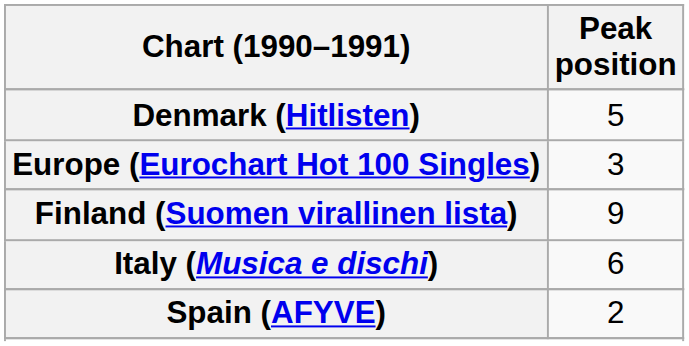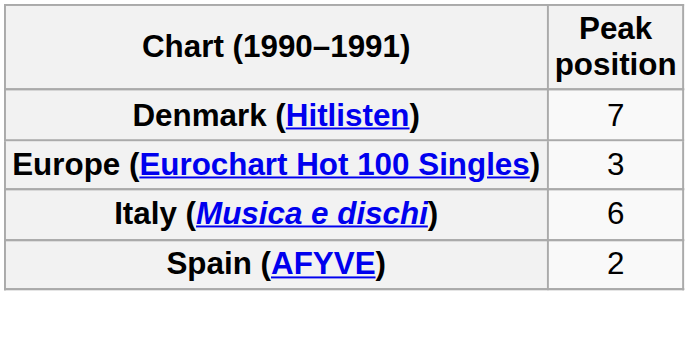 <table class="wikitable sortable plainrowheaders" style="text-align:center">
 <tr>
 <th scope="col">Chart (1990–1991)</th>
 <th scope="col">Peak<br>position</th>
 </tr>
 <tr>
 </tr>
 <tr>
 </tr>
 <tr>
 <th scope="row">Denmark (<a href='#'>Hitlisten</a>)</th>
-<td>5</td>
+<td>7</td>
 </tr>
 <tr>
 <th scope="row">Europe (<a href='#'>Eurochart Hot 100 Singles</a>)</th>
 <td>3</td>
 </tr>
 <tr>
-</tr>
-<tr>
-<th scope="row">Finland (<a href='#'>Suomen virallinen lista</a>)</th>
-<td>9</td>
 </tr>
 <tr>
 <th scope="row">Italy (<em><a href='#'>Musica e dischi</a></em>)</th>
 <td>6</td>
 </tr>
 <tr>
 </tr>
 <tr>
 </tr>
 <tr>
 <th scope="row">Spain (<a href='#'>AFYVE</a>)</th>
 <td>2</td>
 </tr>
 <tr>
 </tr>
 <tr>
 </tr>
 <tr>
 </tr>
 <tr>
 </tr>
 </table>
